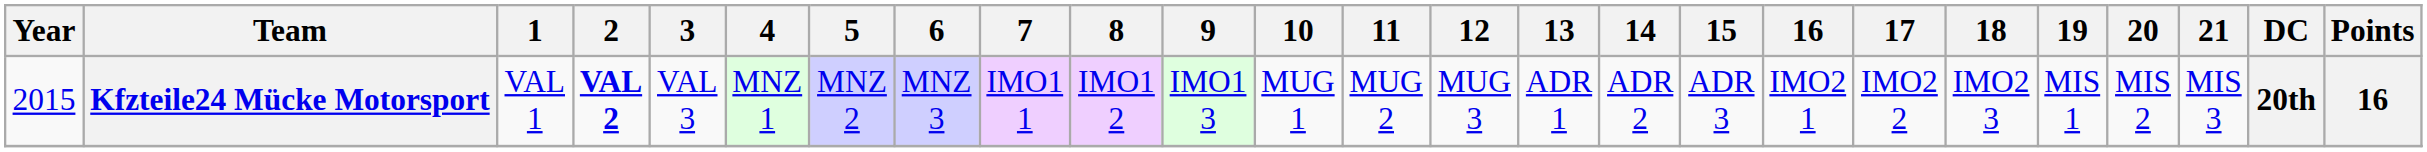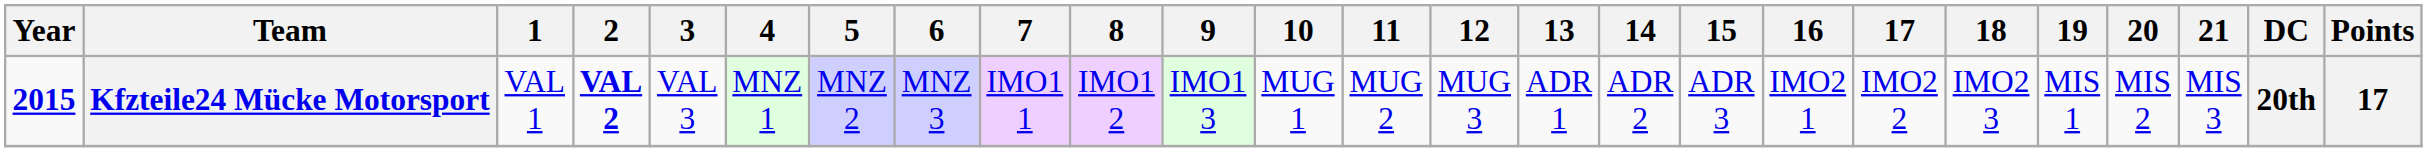 <table class="wikitable" style="text-align:center; font-size:85%">
 <tr>
 <th>Year</th>
 <th>Team</th>
 <th>1</th>
 <th>2</th>
 <th>3</th>
 <th>4</th>
 <th>5</th>
 <th>6</th>
 <th>7</th>
 <th>8</th>
 <th>9</th>
 <th>10</th>
 <th>11</th>
 <th>12</th>
 <th>13</th>
 <th>14</th>
 <th>15</th>
 <th>16</th>
 <th>17</th>
 <th>18</th>
 <th>19</th>
 <th>20</th>
 <th>21</th>
 <th>DC</th>
 <th>Points</th>
 </tr>
 <tr>
-<td><a href='#'>2015</a></td>
+<td><strong><a href='#'>2015</a></strong></td>
 <th nowrap><a href='#'>Kfzteile24 Mücke Motorsport</a></th>
 <td><a href='#'>VAL<br>1</a></td>
 <td><strong><a href='#'>VAL<br>2</a></strong></td>
 <td><a href='#'>VAL<br>3</a></td>
 <td style="background:#dfffdf"><a href='#'>MNZ<br>1</a><br></td>
 <td style="background:#cfcfff"><a href='#'>MNZ<br>2</a><br></td>
 <td style="background:#cfcfff"><a href='#'>MNZ<br>3</a><br></td>
 <td style="background:#efcfff"><a href='#'>IMO1<br>1</a><br></td>
 <td style="background:#efcfff"><a href='#'>IMO1<br>2</a><br></td>
 <td style="background:#dfffdf"><a href='#'>IMO1<br>3</a><br></td>
 <td><a href='#'>MUG<br>1</a></td>
 <td><a href='#'>MUG<br>2</a></td>
 <td><a href='#'>MUG<br>3</a></td>
 <td><a href='#'>ADR<br>1</a></td>
 <td><a href='#'>ADR<br>2</a></td>
 <td><a href='#'>ADR<br>3</a></td>
 <td><a href='#'>IMO2<br>1</a></td>
 <td><a href='#'>IMO2<br>2</a></td>
 <td><a href='#'>IMO2<br>3</a></td>
 <td><a href='#'>MIS<br>1</a></td>
 <td><a href='#'>MIS<br>2</a></td>
 <td><a href='#'>MIS<br>3</a></td>
 <th>20th</th>
-<th>16</th>
+<th>17</th>
 </tr>
 <tr>
 </tr>
 </table>
